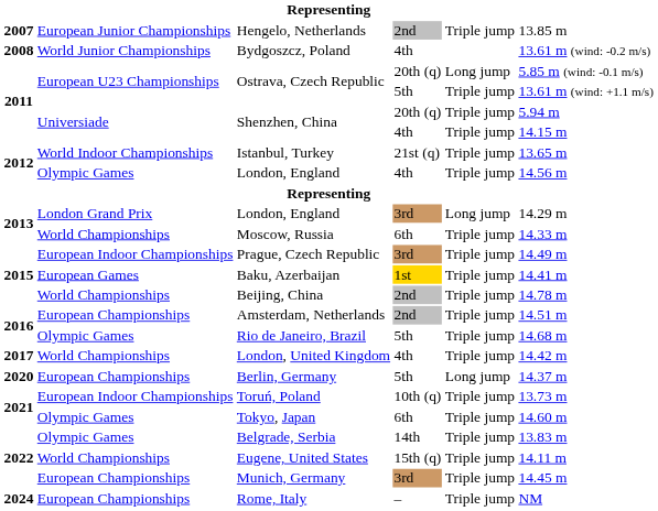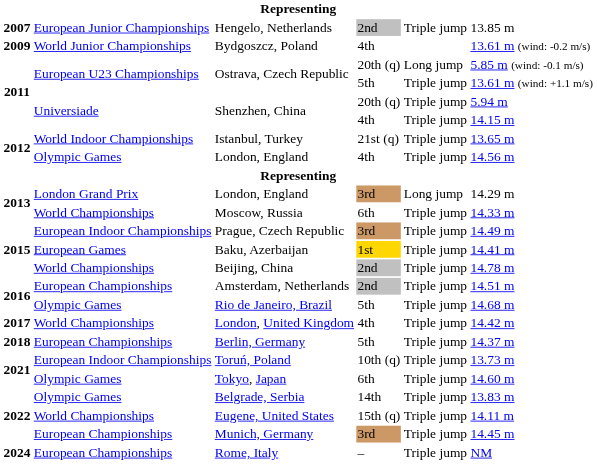 <table>
 <tr>
 <th colspan=6>Representing </th>
 </tr>
 <tr>
 <th>2007</th>
 <td align=left><a href='#'>European Junior Championships</a></td>
 <td align=left>Hengelo, Netherlands</td>
 <td bgcolor=silver>2nd</td>
 <td>Triple jump</td>
 <td>13.85 m</td>
 </tr>
 <tr>
-<th>2008</th>
+<th>2009</th>
 <td align=left><a href='#'>World Junior Championships</a></td>
 <td align=left>Bydgoszcz, Poland</td>
 <td>4th</td>
 <td></td>
 <td><a href='#'>13.61 m</a> <small>(wind: -0.2 m/s)</small></td>
 </tr>
 <tr>
 <th rowspan=4>2011</th>
 <td rowspan=2 align=left><a href='#'>European U23 Championships</a></td>
 <td rowspan=2 align=left>Ostrava, Czech Republic</td>
 <td>20th (q)</td>
 <td>Long jump</td>
 <td><a href='#'>5.85 m</a> <small>(wind: -0.1 m/s)</small></td>
 </tr>
 <tr>
 <td>5th</td>
 <td>Triple jump</td>
 <td><a href='#'>13.61 m</a> <small>(wind: +1.1 m/s)</small></td>
 </tr>
 <tr>
 <td rowspan=2 align=left><a href='#'>Universiade</a></td>
 <td rowspan=2 align=left>Shenzhen, China</td>
 <td>20th (q)</td>
 <td>Triple jump</td>
 <td><a href='#'>5.94 m</a></td>
 </tr>
 <tr>
 <td>4th</td>
 <td>Triple jump</td>
 <td><a href='#'>14.15 m</a></td>
 </tr>
 <tr>
 <th rowspan=2>2012</th>
 <td align=left><a href='#'>World Indoor Championships</a></td>
 <td align=left>Istanbul, Turkey</td>
 <td>21st (q)</td>
 <td>Triple jump</td>
 <td><a href='#'>13.65 m</a></td>
 </tr>
 <tr>
 <td align=left><a href='#'>Olympic Games</a></td>
 <td align=left>London, England</td>
 <td>4th</td>
 <td>Triple jump</td>
 <td><a href='#'>14.56 m</a></td>
 </tr>
 <tr>
 <th colspan=6>Representing </th>
 </tr>
 <tr>
 <th rowspan=2>2013</th>
 <td align=left><a href='#'>London Grand Prix</a></td>
 <td align=left>London, England</td>
 <td bgcolor=#cc9966>3rd</td>
 <td>Long jump</td>
 <td>14.29 m</td>
 </tr>
 <tr>
 <td align=left><a href='#'>World Championships</a></td>
 <td align=left>Moscow, Russia</td>
 <td>6th</td>
 <td>Triple jump</td>
 <td><a href='#'>14.33 m</a></td>
 </tr>
 <tr>
 <th rowspan=3>2015</th>
 <td align=left><a href='#'>European Indoor Championships</a></td>
 <td align=left>Prague, Czech Republic</td>
 <td bgcolor=#cc9966>3rd</td>
 <td>Triple jump</td>
 <td><a href='#'>14.49 m</a></td>
 </tr>
 <tr>
 <td align=left><a href='#'>European Games</a></td>
 <td align=left>Baku, Azerbaijan</td>
 <td bgcolor=gold>1st</td>
 <td>Triple jump</td>
 <td><a href='#'>14.41 m</a></td>
 </tr>
 <tr>
 <td align=left><a href='#'>World Championships</a></td>
 <td align=left>Beijing, China</td>
 <td bgcolor=silver>2nd</td>
 <td>Triple jump</td>
 <td><a href='#'>14.78 m</a></td>
 </tr>
 <tr>
 <th rowspan=2>2016</th>
 <td align=left><a href='#'>European Championships</a></td>
 <td align=left>Amsterdam, Netherlands</td>
 <td bgcolor=silver>2nd</td>
 <td>Triple jump</td>
 <td><a href='#'>14.51 m</a></td>
 </tr>
 <tr>
 <td align=left><a href='#'>Olympic Games</a></td>
 <td align=left><a href='#'>Rio de Janeiro, Brazil</a></td>
 <td>5th</td>
 <td>Triple jump</td>
 <td><a href='#'>14.68 m</a></td>
 </tr>
 <tr>
 <th>2017</th>
 <td align=left><a href='#'>World Championships</a></td>
 <td align=left><a href='#'>London</a>, <a href='#'>United Kingdom</a></td>
 <td>4th</td>
 <td>Triple jump</td>
 <td><a href='#'>14.42 m</a></td>
 </tr>
 <tr>
-<th>2020</th>
+<th>2018</th>
 <td align=left><a href='#'>European Championships</a></td>
 <td align=left><a href='#'>Berlin, Germany</a></td>
 <td>5th</td>
-<td>Long jump</td>
+<td>Triple jump</td>
 <td><a href='#'>14.37 m</a></td>
 </tr>
 <tr>
 <th rowspan=2>2021</th>
 <td align=left><a href='#'>European Indoor Championships</a></td>
 <td align=left><a href='#'>Toruń, Poland</a></td>
 <td>10th (q)</td>
 <td>Triple jump</td>
 <td><a href='#'>13.73 m</a></td>
 </tr>
 <tr>
 <td align=left><a href='#'>Olympic Games</a></td>
 <td align=left><a href='#'>Tokyo</a>, <a href='#'>Japan</a></td>
 <td>6th</td>
 <td>Triple jump</td>
 <td><a href='#'>14.60 m</a></td>
 </tr>
 <tr>
 <th rowspan=3>2022</th>
 <td align=left><a href='#'>Olympic Games</a></td>
 <td align=left><a href='#'>Belgrade, Serbia</a></td>
 <td>14th</td>
 <td>Triple jump</td>
 <td><a href='#'>13.83 m</a></td>
 </tr>
 <tr>
 <td align=left><a href='#'>World Championships</a></td>
 <td align=left><a href='#'>Eugene, United States</a></td>
 <td>15th (q)</td>
 <td>Triple jump</td>
 <td><a href='#'>14.11 m</a></td>
 </tr>
 <tr>
 <td align=left><a href='#'>European Championships</a></td>
 <td align=left><a href='#'>Munich, Germany</a></td>
 <td bgcolor=cc9966>3rd</td>
 <td>Triple jump</td>
 <td><a href='#'>14.45 m</a></td>
 </tr>
 <tr>
 <th>2024</th>
 <td align=left><a href='#'>European Championships</a></td>
 <td align=left><a href='#'>Rome, Italy</a></td>
 <td>–</td>
 <td>Triple jump</td>
 <td><a href='#'>NM</a></td>
 </tr>
 </table>
